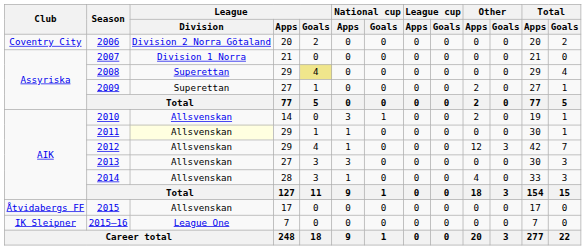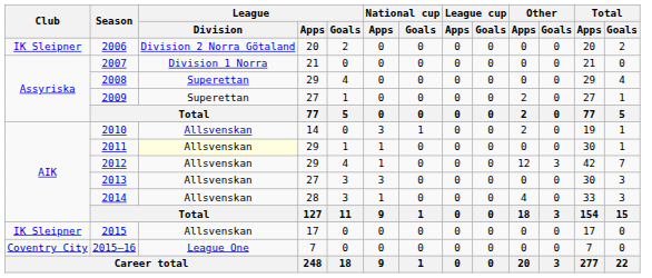 <table class="wikitable" style="text-align: center;">
 <tr>
 <th rowspan="2">Club</th>
 <th rowspan="2">Season</th>
 <th colspan="3">League</th>
 <th colspan="2">National cup</th>
 <th colspan="2">League cup</th>
 <th colspan="2">Other</th>
 <th colspan="2">Total</th>
 </tr>
 <tr>
 <th>Division</th>
 <th>Apps</th>
 <th>Goals</th>
 <th>Apps</th>
 <th>Goals</th>
 <th>Apps</th>
 <th>Goals</th>
 <th>Apps</th>
 <th>Goals</th>
 <th>Apps</th>
 <th>Goals</th>
 </tr>
 <tr>
-<td><a href='#'>Coventry City</a></td>
+<td><a href='#'>IK Sleipner</a></td>
 <td><a href='#'>2006</a></td>
 <td><a href='#'>Division 2 Norra Götaland</a></td>
 <td>20</td>
 <td>2</td>
 <td>0</td>
 <td>0</td>
 <td>0</td>
 <td>0</td>
 <td>0</td>
 <td>0</td>
 <td>20</td>
 <td>2</td>
 </tr>
 <tr>
 <td rowspan="4"><a href='#'>Assyriska</a></td>
 <td><a href='#'>2007</a></td>
 <td><a href='#'>Division 1 Norra</a></td>
 <td>21</td>
 <td>0</td>
 <td>0</td>
 <td>0</td>
 <td>0</td>
 <td>0</td>
 <td>0</td>
 <td>0</td>
 <td>21</td>
 <td>0</td>
 </tr>
 <tr>
 <td><a href='#'>2008</a></td>
 <td><a href='#'>Superettan</a></td>
 <td>29</td>
-<td style="background: khaki;">4</td>
+<td>4</td>
 <td>0</td>
 <td>0</td>
 <td>0</td>
 <td>0</td>
 <td>0</td>
 <td>0</td>
 <td>29</td>
 <td>4</td>
 </tr>
 <tr>
 <td><a href='#'>2009</a></td>
 <td>Superettan</td>
 <td>27</td>
 <td>1</td>
 <td>0</td>
 <td>0</td>
 <td>0</td>
 <td>0</td>
 <td>2</td>
 <td>0</td>
 <td>27</td>
 <td>1</td>
 </tr>
 <tr>
 <th colspan="2">Total</th>
 <th>77</th>
 <th>5</th>
 <th>0</th>
 <th>0</th>
 <th>0</th>
 <th>0</th>
 <th>2</th>
 <th>0</th>
 <th>77</th>
 <th>5</th>
 </tr>
 <tr>
 <td rowspan="6"><a href='#'>AIK</a></td>
 <td><a href='#'>2010</a></td>
 <td><a href='#'>Allsvenskan</a></td>
 <td>14</td>
 <td>0</td>
 <td>3</td>
 <td>1</td>
 <td>0</td>
 <td>0</td>
 <td>2</td>
 <td>0</td>
 <td>19</td>
 <td>1</td>
 </tr>
 <tr>
 <td><a href='#'>2011</a></td>
 <td style="background: lightyellow;">Allsvenskan</td>
 <td>29</td>
 <td>1</td>
 <td>1</td>
 <td>0</td>
 <td>0</td>
 <td>0</td>
 <td>0</td>
 <td>0</td>
 <td>30</td>
 <td>1</td>
 </tr>
 <tr>
 <td><a href='#'>2012</a></td>
 <td>Allsvenskan</td>
 <td>29</td>
 <td>4</td>
 <td>1</td>
 <td>0</td>
 <td>0</td>
 <td>0</td>
 <td>12</td>
 <td>3</td>
 <td>42</td>
 <td>7</td>
 </tr>
 <tr>
 <td><a href='#'>2013</a></td>
 <td>Allsvenskan</td>
 <td>27</td>
 <td>3</td>
 <td>3</td>
 <td>0</td>
 <td>0</td>
 <td>0</td>
 <td>0</td>
 <td>0</td>
 <td>30</td>
 <td>3</td>
 </tr>
 <tr>
 <td><a href='#'>2014</a></td>
 <td>Allsvenskan</td>
 <td>28</td>
 <td>3</td>
 <td>1</td>
 <td>0</td>
 <td>0</td>
 <td>0</td>
 <td>4</td>
 <td>0</td>
 <td>33</td>
 <td>3</td>
 </tr>
 <tr>
 <th colspan="2">Total</th>
 <th>127</th>
 <th>11</th>
 <th>9</th>
 <th>1</th>
 <th>0</th>
 <th>0</th>
 <th>18</th>
 <th>3</th>
 <th>154</th>
 <th>15</th>
 </tr>
 <tr>
-<td><a href='#'>Åtvidabergs FF</a></td>
+<td><a href='#'>IK Sleipner</a></td>
 <td><a href='#'>2015</a></td>
 <td>Allsvenskan</td>
 <td>17</td>
 <td>0</td>
 <td>0</td>
 <td>0</td>
 <td>0</td>
 <td>0</td>
 <td>0</td>
 <td>0</td>
 <td>17</td>
 <td>0</td>
 </tr>
 <tr>
-<td><a href='#'>IK Sleipner</a></td>
+<td><a href='#'>Coventry City</a></td>
 <td><a href='#'>2015–16</a></td>
 <td><a href='#'>League One</a></td>
 <td>7</td>
 <td>0</td>
 <td>0</td>
 <td>0</td>
 <td>0</td>
 <td>0</td>
 <td>0</td>
 <td>0</td>
 <td>7</td>
 <td>0</td>
 </tr>
 <tr>
 <th colspan="3">Career total</th>
 <th>248</th>
 <th>18</th>
 <th>9</th>
 <th>1</th>
 <th>0</th>
 <th>0</th>
 <th>20</th>
 <th>3</th>
 <th>277</th>
 <th>22</th>
 </tr>
 </table>
